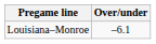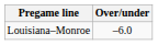 <table class="wikitable" style="margin-right: auto; margin-right: auto; border: none;">
 <tr align="center">
 <th style=>Pregame line</th>
 <th style=>Over/under</th>
 </tr>
 <tr align="center">
 <td>Louisiana–Monroe</td>
-<td>–6.1</td>
+<td>–6.0</td>
 </tr>
 </table>
